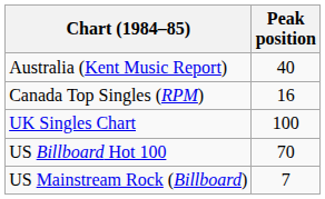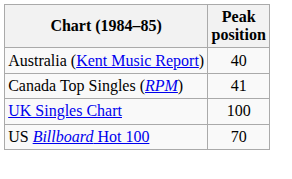 <table class="wikitable sortable" style="text-align:center;">
 <tr>
 <th>Chart (1984–85)</th>
 <th>Peak<br>position</th>
 </tr>
 <tr>
 <td align="left">Australia (<a href='#'>Kent Music Report</a>)</td>
 <td>40</td>
 </tr>
 <tr>
 <td align="left">Canada Top Singles (<em><a href='#'>RPM</a></em>)</td>
-<td>16</td>
+<td>41</td>
 </tr>
 <tr>
 <td align="left"><a href='#'>UK Singles Chart</a></td>
 <td>100</td>
 </tr>
 <tr>
 <td align="left">US <a href='#'><em>Billboard</em> Hot 100</a></td>
 <td>70</td>
 </tr>
-<tr>
-<td align="left">US <a href='#'>Mainstream Rock</a> (<a href='#'><em>Billboard</em></a>)</td>
-<td>7</td>
-</tr>
 </table>
